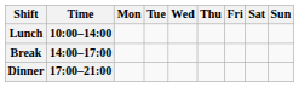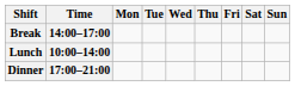 <table class="wikitable">
 <tr>
 <th>Shift</th>
 <th>Time</th>
 <th>Mon</th>
 <th>Tue</th>
 <th>Wed</th>
 <th>Thu</th>
 <th>Fri</th>
 <th>Sat</th>
 <th>Sun</th>
 </tr>
 <tr>
-<th>Lunch</th>
-<th>10:00–14:00</th>
+<th>Break</th>
+<th>14:00–17:00</th>
 <td></td>
 <td></td>
 <td></td>
 <td></td>
 <td></td>
 <td></td>
 <td></td>
 </tr>
 <tr>
-<th>Break</th>
-<th>14:00–17:00</th>
+<th>Lunch</th>
+<th>10:00–14:00</th>
 <td></td>
 <td></td>
 <td></td>
 <td></td>
 <td></td>
 <td></td>
 <td></td>
 </tr>
 <tr>
 <th>Dinner</th>
 <th>17:00–21:00</th>
 <td></td>
 <td></td>
 <td></td>
 <td></td>
 <td></td>
 <td></td>
 <td></td>
 </tr>
 </table>
